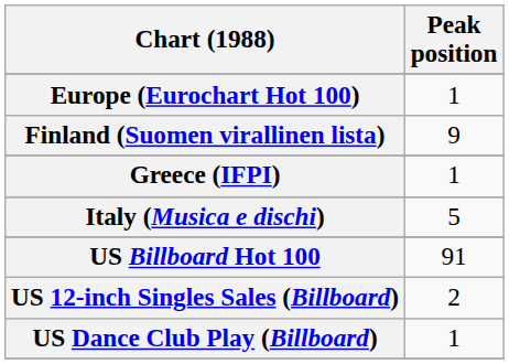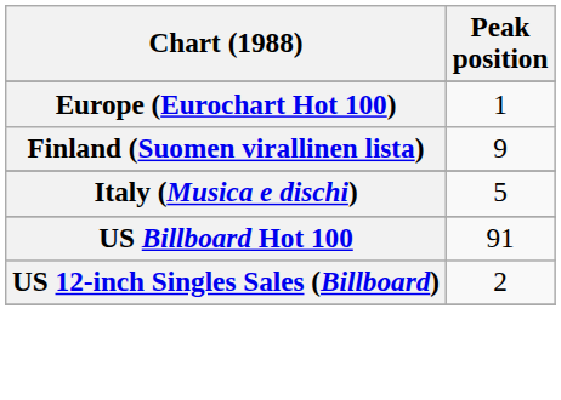 <table class="wikitable sortable plainrowheaders" style="text-align:center">
 <tr>
 <th>Chart (1988)</th>
 <th>Peak<br>position</th>
 </tr>
 <tr>
 </tr>
 <tr>
 </tr>
 <tr>
 </tr>
 <tr>
 </tr>
 <tr>
 <th scope="row">Europe (<a href='#'>Eurochart Hot 100</a>)</th>
 <td>1</td>
 </tr>
 <tr>
 <th scope="row">Finland (<a href='#'>Suomen virallinen lista</a>)</th>
 <td>9</td>
 </tr>
 <tr>
-</tr>
-<tr>
-<th scope="row">Greece (<a href='#'>IFPI</a>)</th>
-<td>1</td>
 </tr>
 <tr>
 </tr>
 <tr>
 <th scope="row">Italy (<em><a href='#'>Musica e dischi</a></em>)</th>
 <td>5</td>
 </tr>
 <tr>
 </tr>
 <tr>
 </tr>
 <tr>
 </tr>
 <tr>
 </tr>
 <tr>
 </tr>
 <tr>
 </tr>
 <tr>
 </tr>
 <tr>
 <th scope="row">US <a href='#'><em>Billboard</em> Hot 100</a></th>
 <td>91</td>
 </tr>
 <tr>
 <th scope="row">US <a href='#'>12-inch Singles Sales</a> (<em><a href='#'>Billboard</a></em>)</th>
 <td>2</td>
 </tr>
 <tr>
-<th scope="row">US <a href='#'>Dance Club Play</a> (<em><a href='#'>Billboard</a></em>)</th>
-<td>1</td>
-</tr>
-<tr>
 </tr>
 </table>
